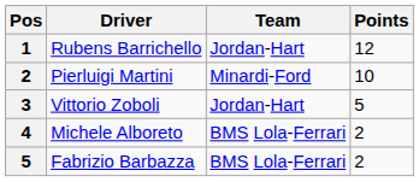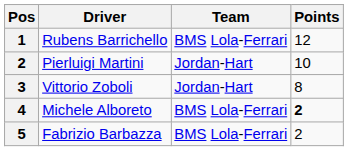 <table class="wikitable" style="font-size:90%">
 <tr>
 <th>Pos</th>
 <th>Driver</th>
 <th>Team</th>
 <th>Points</th>
 </tr>
 <tr>
 <th>1</th>
 <td> <a href='#'>Rubens Barrichello</a></td>
-<td><a href='#'>Jordan</a>-<a href='#'>Hart</a></td>
+<td><a href='#'>BMS</a> <a href='#'>Lola</a>-<a href='#'>Ferrari</a></td>
 <td>12</td>
 </tr>
 <tr>
 <th>2</th>
 <td> <a href='#'>Pierluigi Martini</a></td>
-<td><a href='#'>Minardi</a>-<a href='#'>Ford</a></td>
+<td><a href='#'>Jordan</a>-<a href='#'>Hart</a></td>
 <td>10</td>
 </tr>
 <tr>
 <th>3</th>
 <td> <a href='#'>Vittorio Zoboli</a></td>
 <td><a href='#'>Jordan</a>-<a href='#'>Hart</a></td>
-<td>5</td>
+<td>8</td>
 </tr>
 <tr>
 <th>4</th>
 <td> <a href='#'>Michele Alboreto</a></td>
 <td><a href='#'>BMS</a> <a href='#'>Lola</a>-<a href='#'>Ferrari</a></td>
-<td>2</td>
+<td><strong>2</strong></td>
 </tr>
 <tr>
 <th>5</th>
 <td> <a href='#'>Fabrizio Barbazza</a></td>
 <td><a href='#'>BMS</a> <a href='#'>Lola</a>-<a href='#'>Ferrari</a></td>
 <td>2</td>
 </tr>
 </table>
